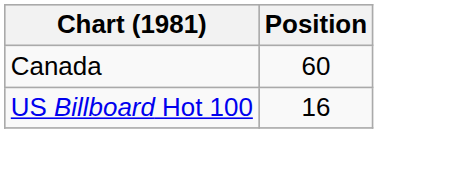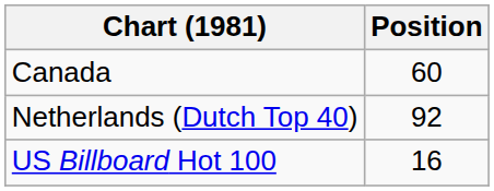 <table class="wikitable sortable">
 <tr>
 <th>Chart (1981)</th>
 <th>Position</th>
 </tr>
 <tr>
 <td>Canada</td>
 <td align="center">60</td>
 </tr>
 <tr>
+<td>Netherlands (<a href='#'>Dutch Top 40</a>)</td>
+<td align="center">92</td>
+</tr>
+<tr>
 <td><a href='#'>US <em>Billboard</em> Hot 100</a></td>
 <td align="center">16</td>
 </tr>
 </table>
